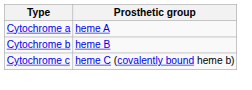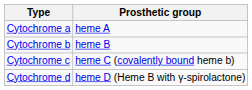 <table class="wikitable">
 <tr>
 <th>Type</th>
 <th>Prosthetic group</th>
 </tr>
 <tr>
 <td><a href='#'>Cytochrome a</a></td>
 <td><a href='#'>heme A</a></td>
 </tr>
 <tr>
 <td><a href='#'>Cytochrome b</a></td>
 <td><a href='#'>heme B</a></td>
 </tr>
 <tr>
 <td><a href='#'>Cytochrome c</a></td>
 <td><a href='#'>heme C</a> (<a href='#'>covalently bound</a> heme b)</td>
 </tr>
+<tr>
+<td><a href='#'>Cytochrome d</a></td>
+<td><a href='#'>heme D</a> (Heme B with γ-spirolactone)</td>
+</tr>
 </table>
